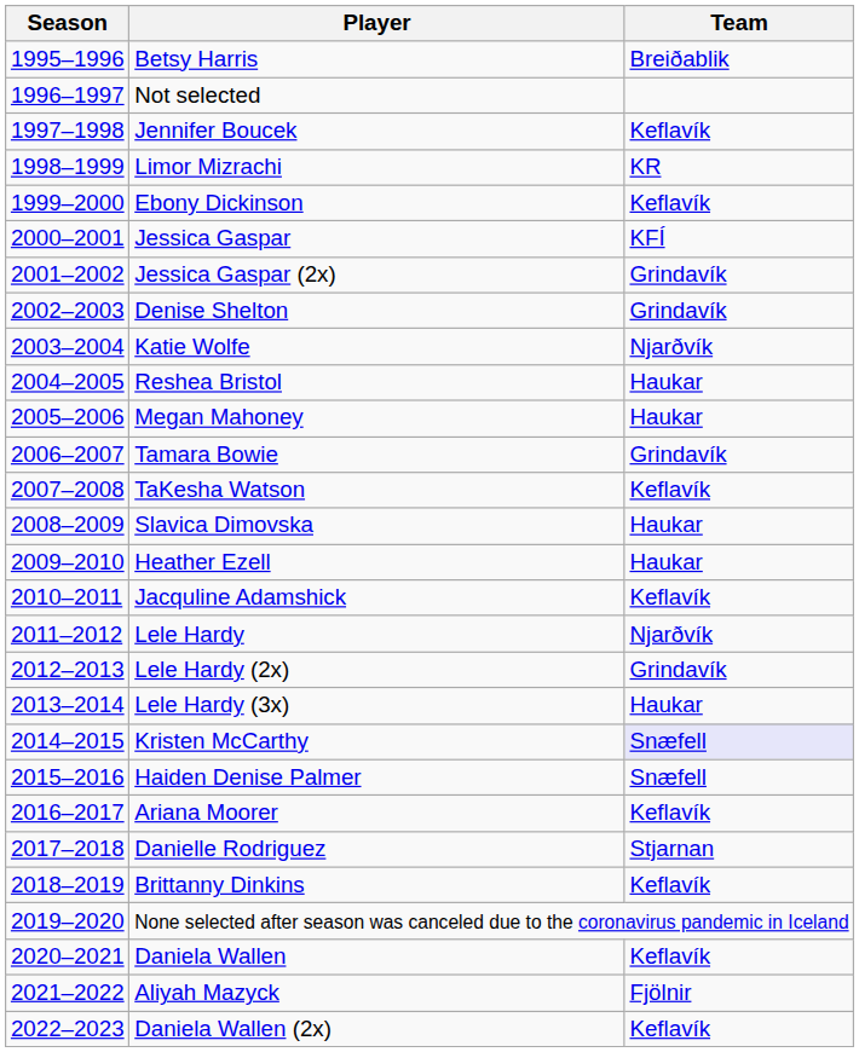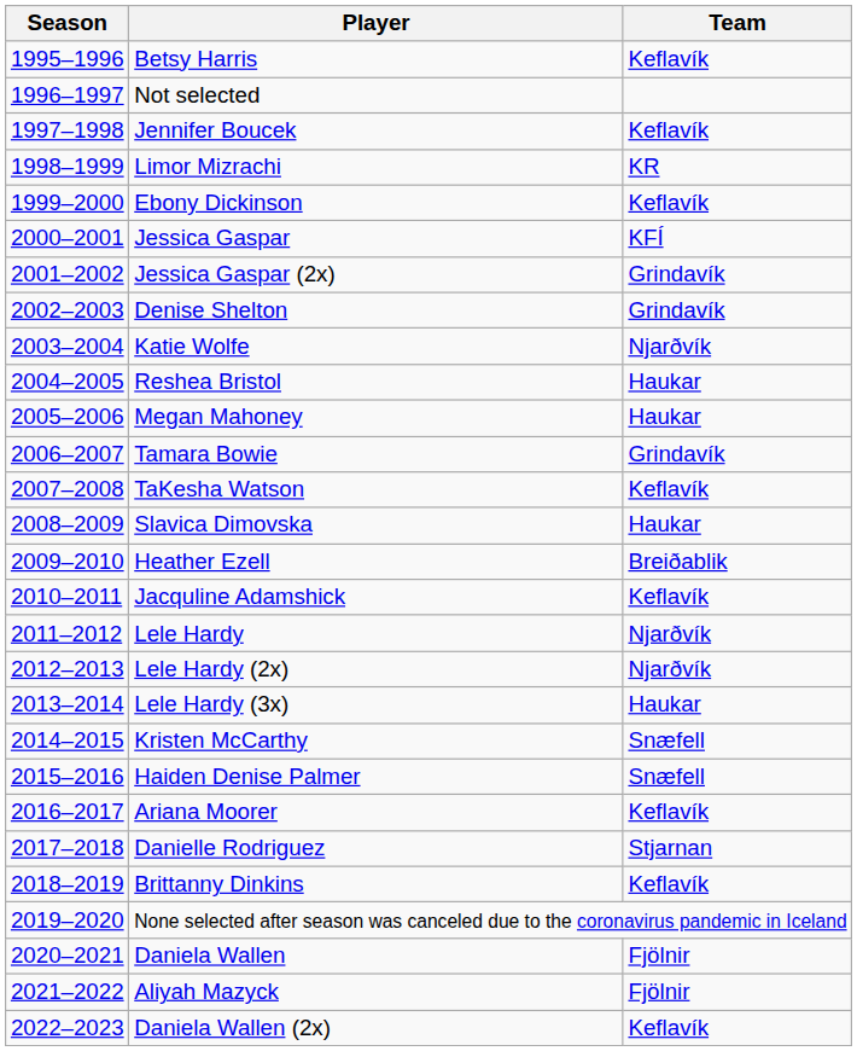 <table class="wikitable">
 <tr>
 <th>Season</th>
 <th>Player</th>
 <th>Team</th>
 </tr>
 <tr>
 <td><a href='#'>1995–1996</a></td>
 <td> <a href='#'>Betsy Harris</a></td>
-<td><a href='#'>Breiðablik</a></td>
+<td><a href='#'>Keflavík</a></td>
 </tr>
 <tr>
 <td><a href='#'>1996–1997</a></td>
 <td>Not selected</td>
 <td></td>
 </tr>
 <tr>
 <td><a href='#'>1997–1998</a></td>
 <td> <a href='#'>Jennifer Boucek</a></td>
 <td><a href='#'>Keflavík</a></td>
 </tr>
 <tr>
 <td><a href='#'>1998–1999</a></td>
 <td> <a href='#'>Limor Mizrachi</a></td>
 <td><a href='#'>KR</a></td>
 </tr>
 <tr>
 <td><a href='#'>1999–2000</a></td>
 <td> <a href='#'>Ebony Dickinson</a></td>
 <td><a href='#'>Keflavík</a></td>
 </tr>
 <tr>
 <td><a href='#'>2000–2001</a></td>
 <td> <a href='#'>Jessica Gaspar</a></td>
 <td><a href='#'>KFÍ</a></td>
 </tr>
 <tr>
 <td><a href='#'>2001–2002</a></td>
 <td> <a href='#'>Jessica Gaspar</a> (2x)</td>
 <td><a href='#'>Grindavík</a></td>
 </tr>
 <tr>
 <td><a href='#'>2002–2003</a></td>
 <td> <a href='#'>Denise Shelton</a></td>
 <td><a href='#'>Grindavík</a></td>
 </tr>
 <tr>
 <td><a href='#'>2003–2004</a></td>
 <td> <a href='#'>Katie Wolfe</a></td>
 <td><a href='#'>Njarðvík</a></td>
 </tr>
 <tr>
 <td><a href='#'>2004–2005</a></td>
 <td> <a href='#'>Reshea Bristol</a></td>
 <td><a href='#'>Haukar</a></td>
 </tr>
 <tr>
 <td><a href='#'>2005–2006</a></td>
 <td> <a href='#'>Megan Mahoney</a></td>
 <td><a href='#'>Haukar</a></td>
 </tr>
 <tr>
 <td><a href='#'>2006–2007</a></td>
 <td> <a href='#'>Tamara Bowie</a></td>
 <td><a href='#'>Grindavík</a></td>
 </tr>
 <tr>
 <td><a href='#'>2007–2008</a></td>
 <td> <a href='#'>TaKesha Watson</a></td>
 <td><a href='#'>Keflavík</a></td>
 </tr>
 <tr>
 <td><a href='#'>2008–2009</a></td>
 <td> <a href='#'>Slavica Dimovska</a></td>
 <td><a href='#'>Haukar</a></td>
 </tr>
 <tr>
 <td><a href='#'>2009–2010</a></td>
 <td> <a href='#'>Heather Ezell</a></td>
-<td><a href='#'>Haukar</a></td>
+<td><a href='#'>Breiðablik</a></td>
 </tr>
 <tr>
 <td><a href='#'>2010–2011</a></td>
 <td> <a href='#'>Jacquline Adamshick</a></td>
 <td><a href='#'>Keflavík</a></td>
 </tr>
 <tr>
 <td><a href='#'>2011–2012</a></td>
 <td> <a href='#'>Lele Hardy</a></td>
 <td><a href='#'>Njarðvík</a></td>
 </tr>
 <tr>
 <td><a href='#'>2012–2013</a></td>
 <td> <a href='#'>Lele Hardy</a> (2x)</td>
-<td><a href='#'>Grindavík</a></td>
+<td><a href='#'>Njarðvík</a></td>
 </tr>
 <tr>
 <td><a href='#'>2013–2014</a></td>
 <td> <a href='#'>Lele Hardy</a> (3x)</td>
 <td><a href='#'>Haukar</a></td>
 </tr>
 <tr>
 <td><a href='#'>2014–2015</a></td>
 <td> <a href='#'>Kristen McCarthy</a></td>
-<td style="background: lavender;"><a href='#'>Snæfell</a></td>
+<td><a href='#'>Snæfell</a></td>
 </tr>
 <tr>
 <td><a href='#'>2015–2016</a></td>
 <td> <a href='#'>Haiden Denise Palmer</a></td>
 <td><a href='#'>Snæfell</a></td>
 </tr>
 <tr>
 <td><a href='#'>2016–2017</a></td>
 <td> <a href='#'>Ariana Moorer</a></td>
 <td><a href='#'>Keflavík</a></td>
 </tr>
 <tr>
 <td><a href='#'>2017–2018</a></td>
 <td> <a href='#'>Danielle Rodriguez</a></td>
 <td><a href='#'>Stjarnan</a></td>
 </tr>
 <tr>
 <td><a href='#'>2018–2019</a></td>
 <td> <a href='#'>Brittanny Dinkins</a></td>
 <td><a href='#'>Keflavík</a></td>
 </tr>
 <tr>
 <td><a href='#'>2019–2020</a></td>
 <td colspan="2"><small>None selected after season was canceled due to the <a href='#'>coronavirus pandemic in Iceland</a></small></td>
 </tr>
 <tr>
 <td><a href='#'>2020–2021</a></td>
 <td> <a href='#'>Daniela Wallen</a></td>
-<td><a href='#'>Keflavík</a></td>
+<td><a href='#'>Fjölnir</a></td>
 </tr>
 <tr>
 <td><a href='#'>2021–2022</a></td>
 <td> <a href='#'>Aliyah Mazyck</a></td>
 <td><a href='#'>Fjölnir</a></td>
 </tr>
 <tr>
 <td><a href='#'>2022–2023</a></td>
 <td> <a href='#'>Daniela Wallen</a> (2x)</td>
 <td><a href='#'>Keflavík</a></td>
 </tr>
 <tr>
 </tr>
 </table>
